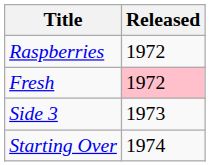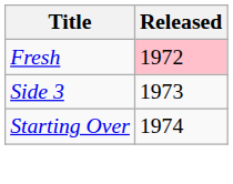 <table class="wikitable">
 <tr>
 <th>Title</th>
 <th>Released</th>
-</tr>
-<tr>
-<td><em><a href='#'>Raspberries</a></em></td>
-<td>1972</td>
 </tr>
 <tr>
 <td><em><a href='#'>Fresh</a></em></td>
 <td style="background: pink;">1972</td>
 </tr>
 <tr>
 <td><em><a href='#'>Side 3</a></em></td>
 <td>1973</td>
 </tr>
 <tr>
 <td><em><a href='#'>Starting Over</a></em></td>
 <td>1974</td>
 </tr>
 </table>
